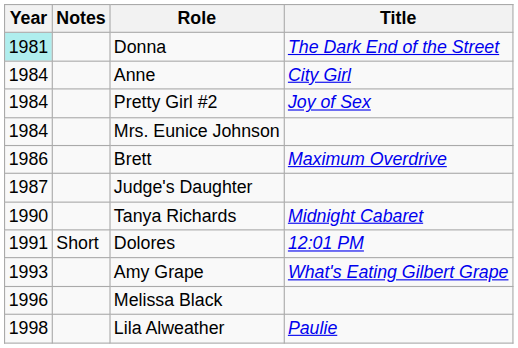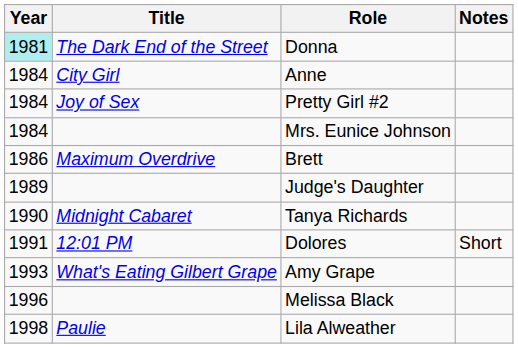 <table class="wikitable sortable">
 <tr>
 <th>Year</th>
+<th>Title</th>
+<th>Role</th>
 <th class="unsortable">Notes</th>
-<th>Role</th>
-<th>Title</th>
 </tr>
 <tr>
 <td style="background: paleturquoise;">1981</td>
+<td><em><a href='#'>The Dark End of the Street</a></em></td>
+<td>Donna</td>
 <td></td>
-<td>Donna</td>
-<td><em><a href='#'>The Dark End of the Street</a></em></td>
 </tr>
 <tr>
 <td>1984</td>
+<td><em><a href='#'>City Girl</a></em></td>
+<td>Anne</td>
 <td></td>
-<td>Anne</td>
-<td><em><a href='#'>City Girl</a></em></td>
 </tr>
 <tr>
 <td>1984</td>
+<td><em><a href='#'>Joy of Sex</a></em></td>
+<td>Pretty Girl #2</td>
 <td></td>
-<td>Pretty Girl #2</td>
-<td><em><a href='#'>Joy of Sex</a></em></td>
 </tr>
 <tr>
 <td>1984</td>
+<td><em></em></td>
+<td>Mrs. Eunice Johnson</td>
 <td></td>
-<td>Mrs. Eunice Johnson</td>
-<td><em></em></td>
 </tr>
 <tr>
 <td>1986</td>
+<td><em><a href='#'>Maximum Overdrive</a></em></td>
+<td>Brett</td>
 <td></td>
-<td>Brett</td>
-<td><em><a href='#'>Maximum Overdrive</a></em></td>
 </tr>
 <tr>
-<td>1987</td>
+<td>1989</td>
+<td><em></em></td>
+<td>Judge's Daughter</td>
 <td></td>
-<td>Judge's Daughter</td>
-<td><em></em></td>
 </tr>
 <tr>
 <td>1990</td>
+<td><em><a href='#'>Midnight Cabaret</a></em></td>
+<td>Tanya Richards</td>
 <td></td>
-<td>Tanya Richards</td>
-<td><em><a href='#'>Midnight Cabaret</a></em></td>
 </tr>
 <tr>
 <td>1991</td>
+<td><em><a href='#'>12:01 PM</a></em></td>
+<td>Dolores</td>
 <td>Short</td>
-<td>Dolores</td>
-<td><em><a href='#'>12:01 PM</a></em></td>
 </tr>
 <tr>
 <td>1993</td>
+<td><em><a href='#'>What's Eating Gilbert Grape</a></em></td>
+<td>Amy Grape</td>
 <td></td>
-<td>Amy Grape</td>
-<td><em><a href='#'>What's Eating Gilbert Grape</a></em></td>
 </tr>
 <tr>
 <td>1996</td>
+<td><em></em></td>
+<td>Melissa Black</td>
 <td></td>
-<td>Melissa Black</td>
-<td><em></em></td>
 </tr>
 <tr>
 <td>1998</td>
+<td><em><a href='#'>Paulie</a></em></td>
+<td>Lila Alweather</td>
 <td></td>
-<td>Lila Alweather</td>
-<td><em><a href='#'>Paulie</a></em></td>
 </tr>
 </table>
